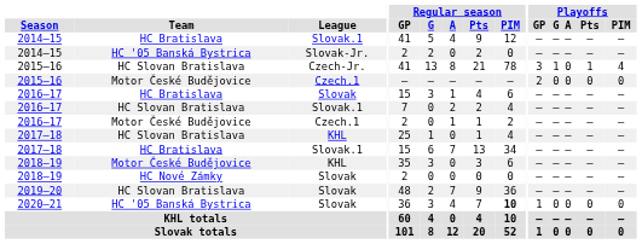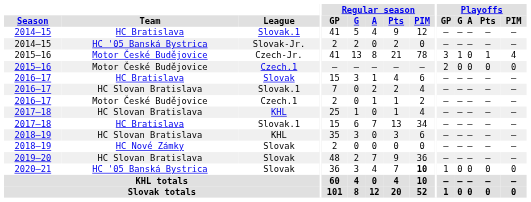 <table border="0" cellpadding="1" cellspacing="0" style="text-align:center; width:60em">
 <tr bgcolor="#e0e0e0">
 <th colspan="3" bgcolor="#ffffff"></th>
 <th rowspan="107" bgcolor="#ffffff"></th>
 <th colspan="5"><a href='#'>Regular season</a></th>
 <th rowspan="107" bgcolor="#ffffff"></th>
 <th colspan="5"><a href='#'>Playoffs</a></th>
 </tr>
 <tr bgcolor="#e0e0e0">
 <th><a href='#'>Season</a></th>
 <th>Team</th>
 <th>League</th>
 <th>GP</th>
 <th><a href='#'>G</a></th>
 <th><a href='#'>A</a></th>
 <th><a href='#'>Pts</a></th>
 <th><a href='#'>PIM</a></th>
 <th>GP</th>
 <th>G</th>
 <th>A</th>
 <th>Pts</th>
 <th>PIM</th>
 </tr>
 <tr>
 <td><a href='#'>2014–15</a></td>
 <td><a href='#'>HC Bratislava</a></td>
 <td><a href='#'>Slovak.1</a></td>
 <td>41</td>
 <td>5</td>
 <td>4</td>
 <td>9</td>
 <td>12</td>
 <td>—</td>
 <td>—</td>
 <td>—</td>
 <td>—</td>
 <td>—</td>
 </tr>
 <tr bgcolor="#f0f0f0">
 <td>2014–15</td>
 <td><a href='#'>HC '05 Banská Bystrica</a></td>
 <td>Slovak-Jr.</td>
 <td>2</td>
 <td>2</td>
 <td>0</td>
 <td>2</td>
 <td>0</td>
 <td>—</td>
 <td>—</td>
 <td>—</td>
 <td>—</td>
 <td>—</td>
 </tr>
 <tr>
 <td>2015–16</td>
-<td>HC Slovan Bratislava</td>
+<td><a href='#'>Motor České Budějovice</a></td>
 <td>Czech-Jr.</td>
 <td>41</td>
 <td>13</td>
 <td>8</td>
 <td>21</td>
 <td>78</td>
 <td>3</td>
 <td>1</td>
 <td>0</td>
 <td>1</td>
 <td>4</td>
 </tr>
 <tr bgcolor="#f0f0f0">
 <td><a href='#'>2015–16</a></td>
 <td>Motor České Budějovice</td>
 <td><a href='#'>Czech.1</a></td>
 <td>—</td>
 <td>—</td>
 <td>—</td>
 <td>—</td>
 <td>—</td>
 <td>2</td>
 <td>0</td>
 <td>0</td>
 <td>0</td>
 <td>0</td>
 </tr>
 <tr>
 <td><a href='#'>2016–17</a></td>
 <td><a href='#'>HC Bratislava</a></td>
 <td><a href='#'>Slovak</a></td>
 <td>15</td>
 <td>3</td>
 <td>1</td>
 <td>4</td>
 <td>6</td>
 <td>—</td>
 <td>—</td>
 <td>—</td>
 <td>—</td>
 <td>—</td>
 </tr>
 <tr bgcolor="#f0f0f0">
 <td><a href='#'>2016–17</a></td>
 <td>HC Slovan Bratislava</td>
 <td>Slovak.1</td>
 <td>7</td>
 <td>0</td>
 <td>2</td>
 <td>2</td>
 <td>4</td>
 <td>—</td>
 <td>—</td>
 <td>—</td>
 <td>—</td>
 <td>—</td>
 </tr>
 <tr>
 <td><a href='#'>2016–17</a></td>
 <td>Motor České Budějovice</td>
 <td>Czech.1</td>
 <td>2</td>
 <td>0</td>
 <td>1</td>
 <td>1</td>
 <td>2</td>
 <td>—</td>
 <td>—</td>
 <td>—</td>
 <td>—</td>
 <td>—</td>
 </tr>
 <tr bgcolor="#f0f0f0">
 <td><a href='#'>2017–18</a></td>
 <td>HC Slovan Bratislava</td>
 <td><a href='#'>KHL</a></td>
 <td>25</td>
 <td>1</td>
 <td>0</td>
 <td>1</td>
 <td>4</td>
 <td>—</td>
 <td>—</td>
 <td>—</td>
 <td>—</td>
 <td>—</td>
 </tr>
 <tr>
 <td><a href='#'>2017–18</a></td>
 <td><a href='#'>HC Bratislava</a></td>
 <td>Slovak.1</td>
 <td>15</td>
 <td>6</td>
 <td>7</td>
 <td>13</td>
 <td>34</td>
 <td>—</td>
 <td>—</td>
 <td>—</td>
 <td>—</td>
 <td>—</td>
 </tr>
 <tr bgcolor="#f0f0f0">
 <td><a href='#'>2018–19</a></td>
-<td><a href='#'>Motor České Budějovice</a></td>
+<td>HC Slovan Bratislava</td>
 <td>KHL</td>
 <td>35</td>
 <td>3</td>
 <td>0</td>
 <td>3</td>
 <td>6</td>
 <td>—</td>
 <td>—</td>
 <td>—</td>
 <td>—</td>
 <td>—</td>
 </tr>
 <tr>
 <td><a href='#'>2018–19</a></td>
 <td><a href='#'>HC Nové Zámky</a></td>
 <td>Slovak</td>
 <td>2</td>
 <td>0</td>
 <td>0</td>
 <td>0</td>
 <td>0</td>
 <td>—</td>
 <td>—</td>
 <td>—</td>
 <td>—</td>
 <td>—</td>
 </tr>
 <tr bgcolor="#f0f0f0">
 <td><a href='#'>2019–20</a></td>
 <td>HC Slovan Bratislava</td>
 <td>Slovak</td>
 <td>48</td>
 <td>2</td>
 <td>7</td>
 <td>9</td>
 <td>36</td>
 <td>—</td>
 <td>—</td>
 <td>—</td>
 <td>—</td>
 <td>—</td>
 </tr>
 <tr>
 <td><a href='#'>2020–21</a></td>
 <td><a href='#'>HC '05 Banská Bystrica</a></td>
 <td>Slovak</td>
 <td>36</td>
 <td>3</td>
 <td>4</td>
 <td>7</td>
 <td><strong>10</strong></td>
 <td>1</td>
 <td>0</td>
 <td>0</td>
 <td>0</td>
 <td>0</td>
 </tr>
 <tr bgcolor="#e0e0e0">
 <th colspan="3">KHL totals</th>
 <th>60</th>
 <th>4</th>
 <th>0</th>
 <th>4</th>
 <th>10</th>
 <th>—</th>
 <th>—</th>
 <th>—</th>
 <th>—</th>
 <th>—</th>
 </tr>
 <tr bgcolor="#e0e0e0">
 <th colspan="3">Slovak totals</th>
 <th>101</th>
 <th>8</th>
 <th>12</th>
 <th>20</th>
 <th>52</th>
 <th>1</th>
 <th>0</th>
 <th>0</th>
 <th>0</th>
 <th>0</th>
 </tr>
 </table>
